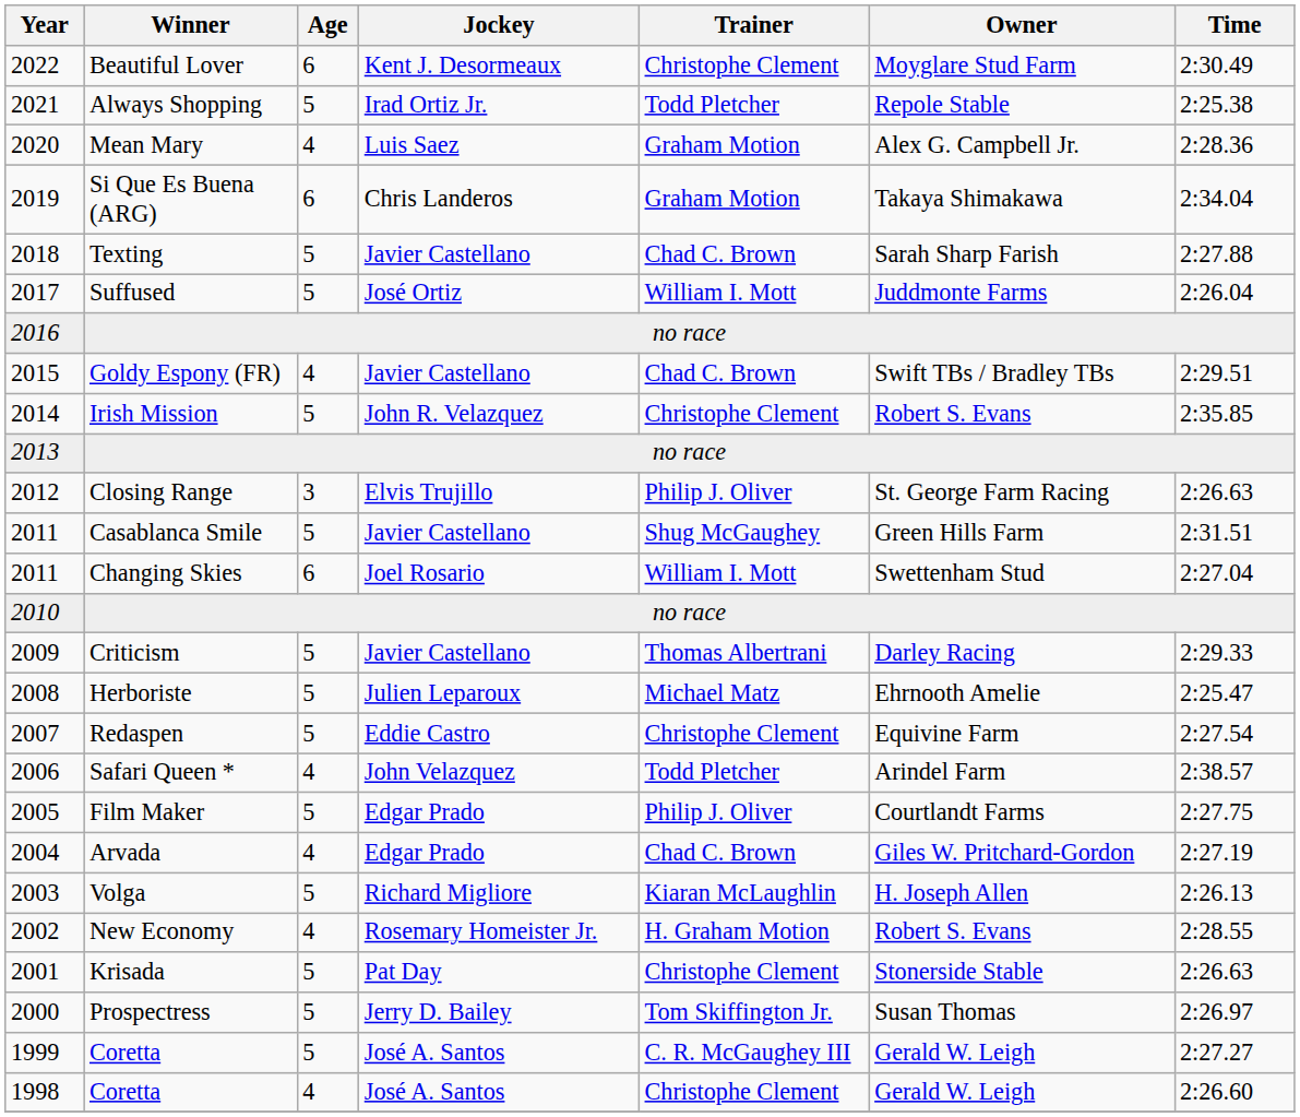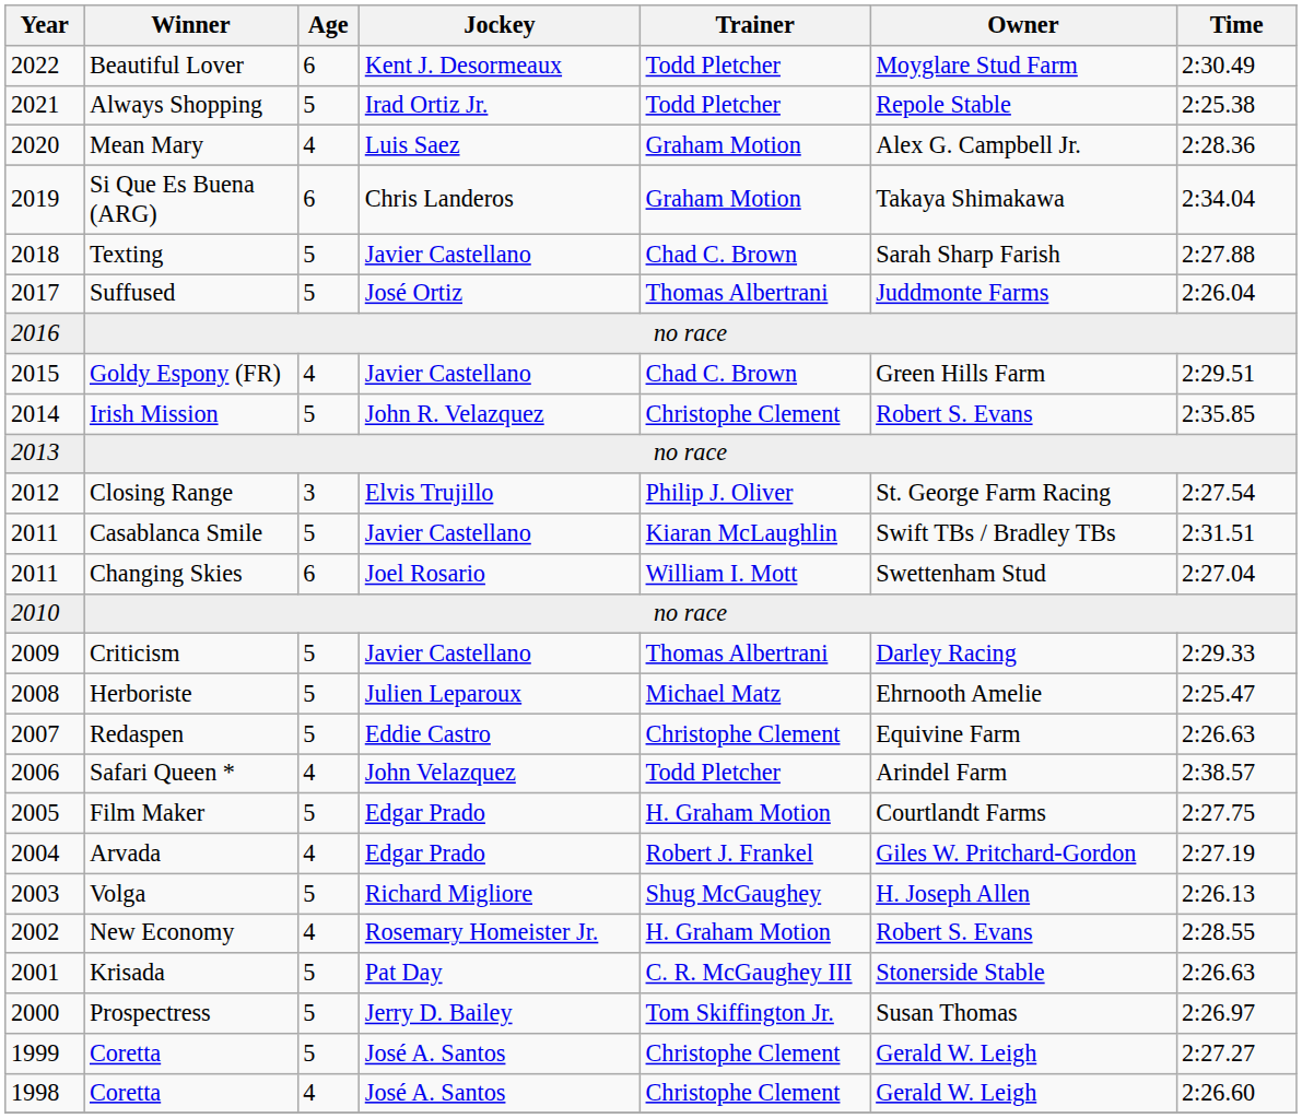 <table class="wikitable sortable" style="font-size:90%">
 <tr>
 <th style="width:40px">Year<br></th>
 <th style="width:120px">Winner<br></th>
 <th style="width:30px">Age<br></th>
 <th style="width:160px">Jockey<br></th>
 <th style="width:130px">Trainer<br></th>
 <th style="width:175px">Owner<br></th>
 <th style="width:65px">Time</th>
 </tr>
 <tr>
 <td>2022</td>
 <td>Beautiful Lover</td>
 <td>6</td>
 <td><a href='#'>Kent J. Desormeaux</a></td>
-<td><a href='#'>Christophe Clement</a></td>
+<td><a href='#'>Todd Pletcher</a></td>
 <td><a href='#'>Moyglare Stud Farm</a></td>
 <td>2:30.49</td>
 </tr>
 <tr>
 <td>2021</td>
 <td>Always Shopping</td>
 <td>5</td>
 <td><a href='#'>Irad Ortiz Jr.</a></td>
 <td><a href='#'>Todd Pletcher</a></td>
 <td><a href='#'>Repole Stable</a></td>
 <td>2:25.38</td>
 </tr>
 <tr>
 <td>2020</td>
 <td>Mean Mary</td>
 <td>4</td>
 <td><a href='#'>Luis Saez</a></td>
 <td><a href='#'>Graham Motion</a></td>
 <td>Alex G. Campbell Jr.</td>
 <td>2:28.36</td>
 </tr>
 <tr>
 <td>2019</td>
 <td>Si Que Es Buena (ARG)</td>
 <td>6</td>
 <td>Chris Landeros</td>
 <td><a href='#'>Graham Motion</a></td>
 <td>Takaya Shimakawa</td>
 <td>2:34.04</td>
 </tr>
 <tr>
 <td>2018</td>
 <td>Texting</td>
 <td>5</td>
 <td><a href='#'>Javier Castellano</a></td>
 <td><a href='#'>Chad C. Brown</a></td>
 <td>Sarah Sharp Farish</td>
 <td>2:27.88</td>
 </tr>
 <tr>
 <td>2017</td>
 <td>Suffused</td>
 <td>5</td>
 <td><a href='#'>José Ortiz</a></td>
-<td><a href='#'>William I. Mott</a></td>
+<td><a href='#'>Thomas Albertrani</a></td>
 <td><a href='#'>Juddmonte Farms</a></td>
 <td>2:26.04</td>
 </tr>
 <tr bgcolor="#eeeeee">
 <td><em>2016</em></td>
 <td align=center colspan=6><em>no race</em></td>
 </tr>
 <tr>
 <td>2015</td>
 <td><a href='#'>Goldy Espony</a> (FR)</td>
 <td>4</td>
 <td><a href='#'>Javier Castellano</a></td>
 <td><a href='#'>Chad C. Brown</a></td>
-<td>Swift TBs / Bradley TBs</td>
+<td>Green Hills Farm</td>
 <td>2:29.51</td>
 </tr>
 <tr>
 <td>2014</td>
 <td><a href='#'>Irish Mission</a></td>
 <td>5</td>
 <td><a href='#'>John R. Velazquez</a></td>
 <td><a href='#'>Christophe Clement</a></td>
 <td><a href='#'>Robert S. Evans</a></td>
 <td>2:35.85</td>
 </tr>
 <tr bgcolor="#eeeeee">
 <td><em>2013</em></td>
 <td align=center colspan=6><em>no race</em></td>
 </tr>
 <tr>
 <td>2012</td>
 <td>Closing Range</td>
 <td>3</td>
 <td><a href='#'>Elvis Trujillo</a></td>
 <td><a href='#'>Philip J. Oliver</a></td>
 <td>St. George Farm Racing</td>
-<td>2:26.63</td>
+<td>2:27.54</td>
 </tr>
 <tr>
 <td>2011</td>
 <td>Casablanca Smile</td>
 <td>5</td>
 <td><a href='#'>Javier Castellano</a></td>
-<td><a href='#'>Shug McGaughey</a></td>
-<td>Green Hills Farm</td>
+<td><a href='#'>Kiaran McLaughlin</a></td>
+<td>Swift TBs / Bradley TBs</td>
 <td>2:31.51</td>
 </tr>
 <tr>
 <td>2011</td>
 <td>Changing Skies</td>
 <td>6</td>
 <td><a href='#'>Joel Rosario</a></td>
 <td><a href='#'>William I. Mott</a></td>
 <td>Swettenham Stud</td>
 <td>2:27.04</td>
 </tr>
 <tr bgcolor="#eeeeee">
 <td><em>2010</em></td>
 <td align=center colspan=6><em>no race</em></td>
 </tr>
 <tr>
 <td>2009</td>
 <td>Criticism</td>
 <td>5</td>
 <td><a href='#'>Javier Castellano</a></td>
 <td><a href='#'>Thomas Albertrani</a></td>
 <td><a href='#'>Darley Racing</a></td>
 <td>2:29.33</td>
 </tr>
 <tr>
 <td>2008</td>
 <td>Herboriste</td>
 <td>5</td>
 <td><a href='#'>Julien Leparoux</a></td>
 <td><a href='#'>Michael Matz</a></td>
 <td>Ehrnooth Amelie</td>
 <td>2:25.47</td>
 </tr>
 <tr>
 <td>2007</td>
 <td>Redaspen</td>
 <td>5</td>
 <td><a href='#'>Eddie Castro</a></td>
 <td><a href='#'>Christophe Clement</a></td>
 <td>Equivine Farm</td>
-<td>2:27.54</td>
+<td>2:26.63</td>
 </tr>
 <tr>
 <td>2006</td>
 <td>Safari Queen *</td>
 <td>4</td>
 <td><a href='#'>John Velazquez</a></td>
 <td><a href='#'>Todd Pletcher</a></td>
 <td>Arindel Farm</td>
 <td>2:38.57</td>
 </tr>
 <tr>
 <td>2005</td>
 <td>Film Maker</td>
 <td>5</td>
 <td><a href='#'>Edgar Prado</a></td>
-<td><a href='#'>Philip J. Oliver</a></td>
+<td><a href='#'>H. Graham Motion</a></td>
 <td>Courtlandt Farms</td>
 <td>2:27.75</td>
 </tr>
 <tr>
 <td>2004</td>
 <td>Arvada</td>
 <td>4</td>
 <td><a href='#'>Edgar Prado</a></td>
-<td><a href='#'>Chad C. Brown</a></td>
+<td><a href='#'>Robert J. Frankel</a></td>
 <td><a href='#'>Giles W. Pritchard-Gordon</a></td>
 <td>2:27.19</td>
 </tr>
 <tr>
 <td>2003</td>
 <td>Volga</td>
 <td>5</td>
 <td><a href='#'>Richard Migliore</a></td>
-<td><a href='#'>Kiaran McLaughlin</a></td>
+<td><a href='#'>Shug McGaughey</a></td>
 <td><a href='#'>H. Joseph Allen</a></td>
 <td>2:26.13</td>
 </tr>
 <tr>
 <td>2002</td>
 <td>New Economy</td>
 <td>4</td>
 <td><a href='#'>Rosemary Homeister Jr.</a></td>
 <td><a href='#'>H. Graham Motion</a></td>
 <td><a href='#'>Robert S. Evans</a></td>
 <td>2:28.55</td>
 </tr>
 <tr>
 <td>2001</td>
 <td>Krisada</td>
 <td>5</td>
 <td><a href='#'>Pat Day</a></td>
-<td><a href='#'>Christophe Clement</a></td>
+<td><a href='#'>C. R. McGaughey III</a></td>
 <td><a href='#'>Stonerside Stable</a></td>
 <td>2:26.63</td>
 </tr>
 <tr>
 <td>2000</td>
 <td>Prospectress</td>
 <td>5</td>
 <td><a href='#'>Jerry D. Bailey</a></td>
 <td><a href='#'>Tom Skiffington Jr.</a></td>
 <td>Susan Thomas</td>
 <td>2:26.97</td>
 </tr>
 <tr>
 <td>1999</td>
 <td><a href='#'>Coretta</a></td>
 <td>5</td>
 <td><a href='#'>José A. Santos</a></td>
-<td><a href='#'>C. R. McGaughey III</a></td>
+<td><a href='#'>Christophe Clement</a></td>
 <td><a href='#'>Gerald W. Leigh</a></td>
 <td>2:27.27</td>
 </tr>
 <tr>
 <td>1998</td>
 <td><a href='#'>Coretta</a></td>
 <td>4</td>
 <td><a href='#'>José A. Santos</a></td>
 <td><a href='#'>Christophe Clement</a></td>
 <td><a href='#'>Gerald W. Leigh</a></td>
 <td>2:26.60</td>
 </tr>
 <tr>
 </tr>
 </table>
